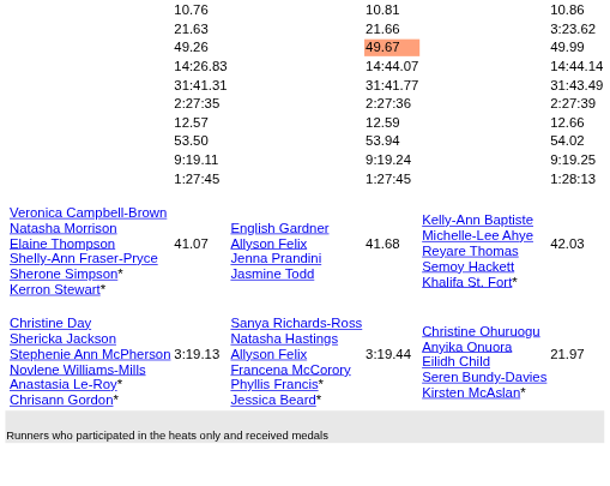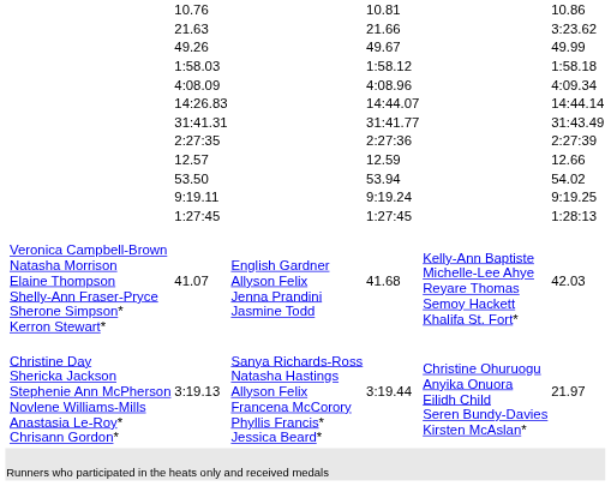 <table>
 <tr>
 <td></td>
 <td></td>
 <td>10.76</td>
 <td></td>
 <td>10.81 </td>
 <td></td>
 <td>10.86</td>
 </tr>
 <tr>
 <td></td>
 <td></td>
 <td>21.63   </td>
 <td></td>
 <td>21.66 </td>
 <td></td>
 <td>3:23.62</td>
 </tr>
 <tr>
 <td></td>
 <td></td>
 <td>49.26  </td>
 <td></td>
-<td style="background: lightsalmon;">49.67 </td>
+<td>49.67 </td>
 <td></td>
 <td>49.99 </td>
+</tr>
+<tr>
+<td></td>
+<td></td>
+<td>1:58.03</td>
+<td></td>
+<td>1:58.12</td>
+<td></td>
+<td>1:58.18</td>
+</tr>
+<tr>
+<td></td>
+<td></td>
+<td>4:08.09</td>
+<td></td>
+<td>4:08.96</td>
+<td></td>
+<td>4:09.34</td>
 </tr>
 <tr>
 <td></td>
 <td></td>
 <td>14:26.83 </td>
 <td></td>
 <td>14:44.07</td>
 <td></td>
 <td>14:44.14</td>
 </tr>
 <tr>
 <td></td>
 <td></td>
 <td>31:41.31</td>
 <td></td>
 <td>31:41.77</td>
 <td></td>
 <td>31:43.49</td>
 </tr>
 <tr>
 <td></td>
 <td></td>
 <td>2:27:35</td>
 <td></td>
 <td>2:27:36</td>
 <td></td>
 <td>2:27:39</td>
 </tr>
 <tr>
 <td></td>
 <td></td>
 <td>12.57 </td>
 <td></td>
 <td>12.59 </td>
 <td></td>
 <td>12.66 </td>
 </tr>
 <tr>
 <td></td>
 <td></td>
 <td>53.50 </td>
 <td></td>
 <td>53.94</td>
 <td></td>
 <td>54.02</td>
 </tr>
 <tr>
 <td></td>
 <td></td>
 <td>9:19.11</td>
 <td></td>
 <td>9:19.24</td>
 <td></td>
 <td>9:19.25 </td>
 </tr>
 <tr |->
 <td></td>
 <td></td>
 <td>1:27:45</td>
 <td></td>
 <td>1:27:45</td>
 <td></td>
 <td>1:28:13</td>
 </tr>
 <tr>
 <td></td>
 <td><br><a href='#'>Veronica Campbell-Brown</a><br><a href='#'>Natasha Morrison</a><br><a href='#'>Elaine Thompson</a><br><a href='#'>Shelly-Ann Fraser-Pryce</a><br><a href='#'>Sherone Simpson</a>*<br><a href='#'>Kerron Stewart</a>*</td>
 <td>41.07  </td>
 <td><br><a href='#'>English Gardner</a><br><a href='#'>Allyson Felix</a><br><a href='#'>Jenna Prandini</a><br><a href='#'>Jasmine Todd</a></td>
 <td>41.68</td>
 <td><br><a href='#'>Kelly-Ann Baptiste</a><br><a href='#'>Michelle-Lee Ahye</a><br><a href='#'>Reyare Thomas</a><br><a href='#'>Semoy Hackett</a><br><a href='#'>Khalifa St. Fort</a>*</td>
 <td>42.03 </td>
 </tr>
 <tr>
 <td></td>
 <td><br><a href='#'>Christine Day</a><br><a href='#'>Shericka Jackson</a><br><a href='#'>Stephenie Ann McPherson</a><br><a href='#'>Novlene Williams-Mills</a><br><a href='#'>Anastasia Le-Roy</a>*<br><a href='#'>Chrisann Gordon</a>*</td>
 <td>3:19.13 </td>
 <td><br><a href='#'>Sanya Richards-Ross</a><br><a href='#'>Natasha Hastings</a><br><a href='#'>Allyson Felix</a><br><a href='#'>Francena McCorory</a><br><a href='#'>Phyllis Francis</a>*<br><a href='#'>Jessica Beard</a>*</td>
 <td>3:19.44</td>
 <td><br><a href='#'>Christine Ohuruogu</a><br><a href='#'>Anyika Onuora</a><br><a href='#'>Eilidh Child</a><br><a href='#'>Seren Bundy-Davies</a><br><a href='#'>Kirsten McAslan</a>*</td>
 <td>21.97</td>
 </tr>
 <tr style="background:#e8e8e8;">
 <td colspan=7><br> <small>Runners who participated in the heats only and received medals</small></td>
 </tr>
 </table>
